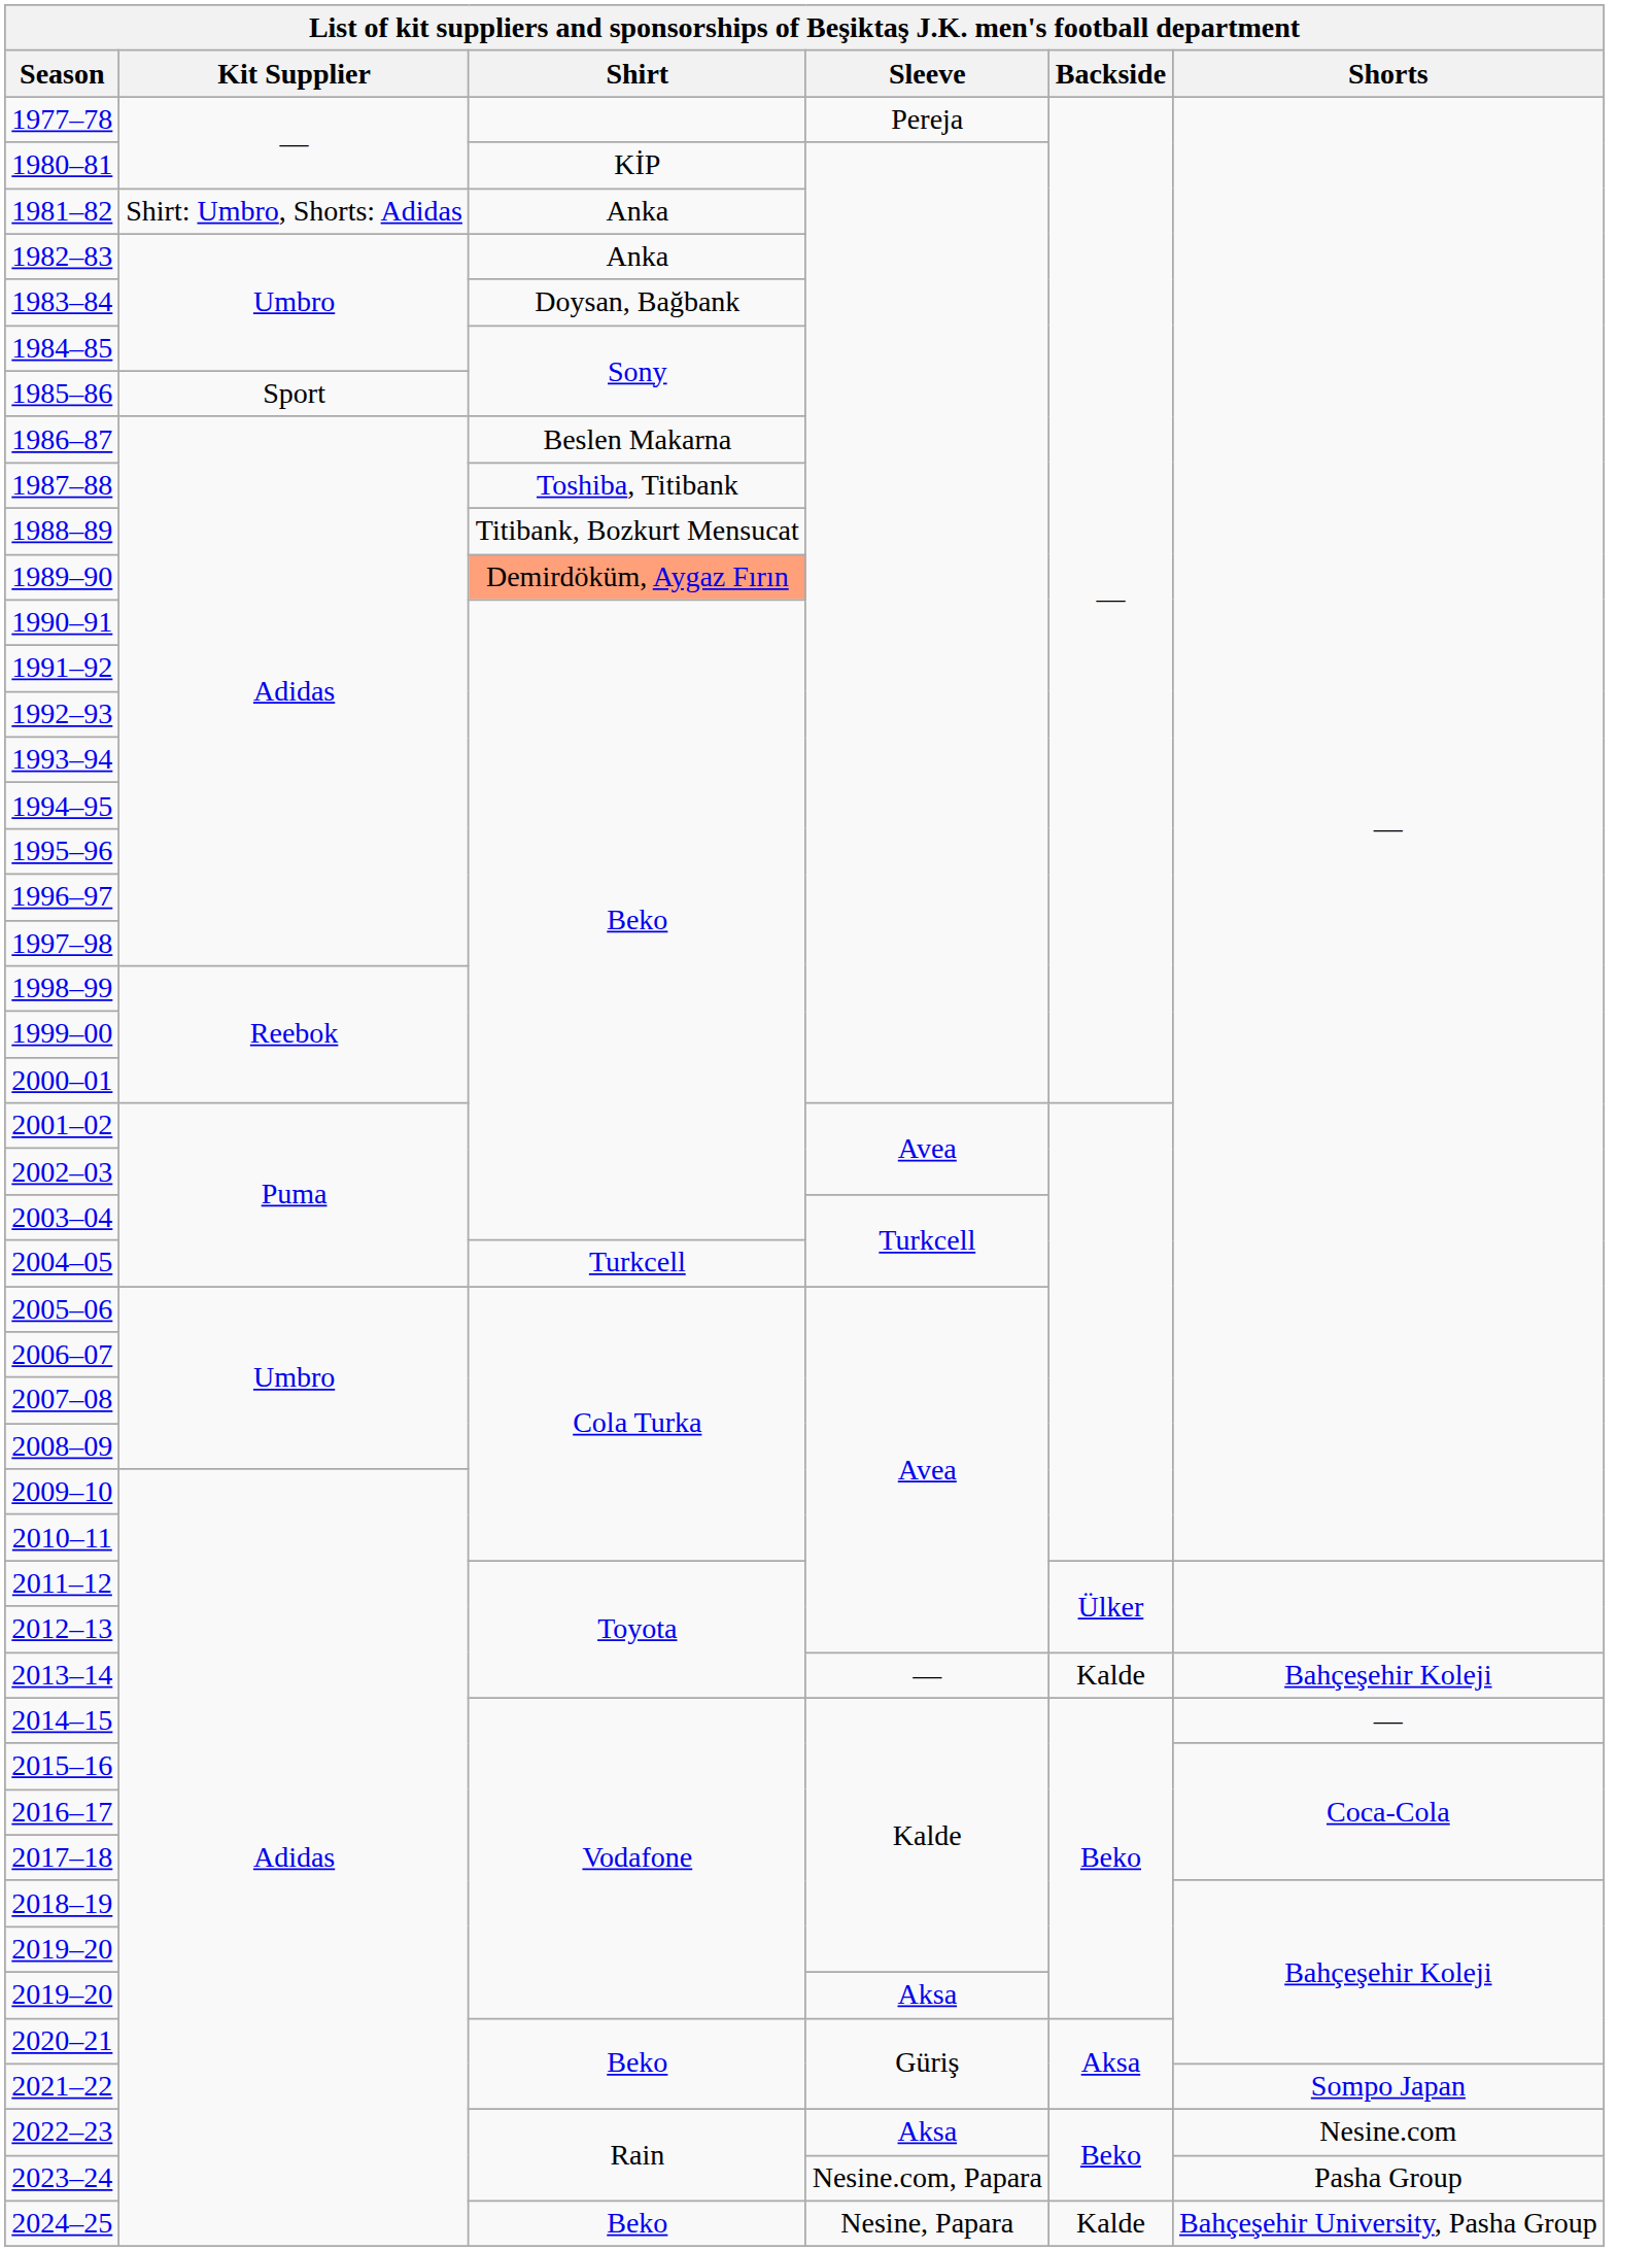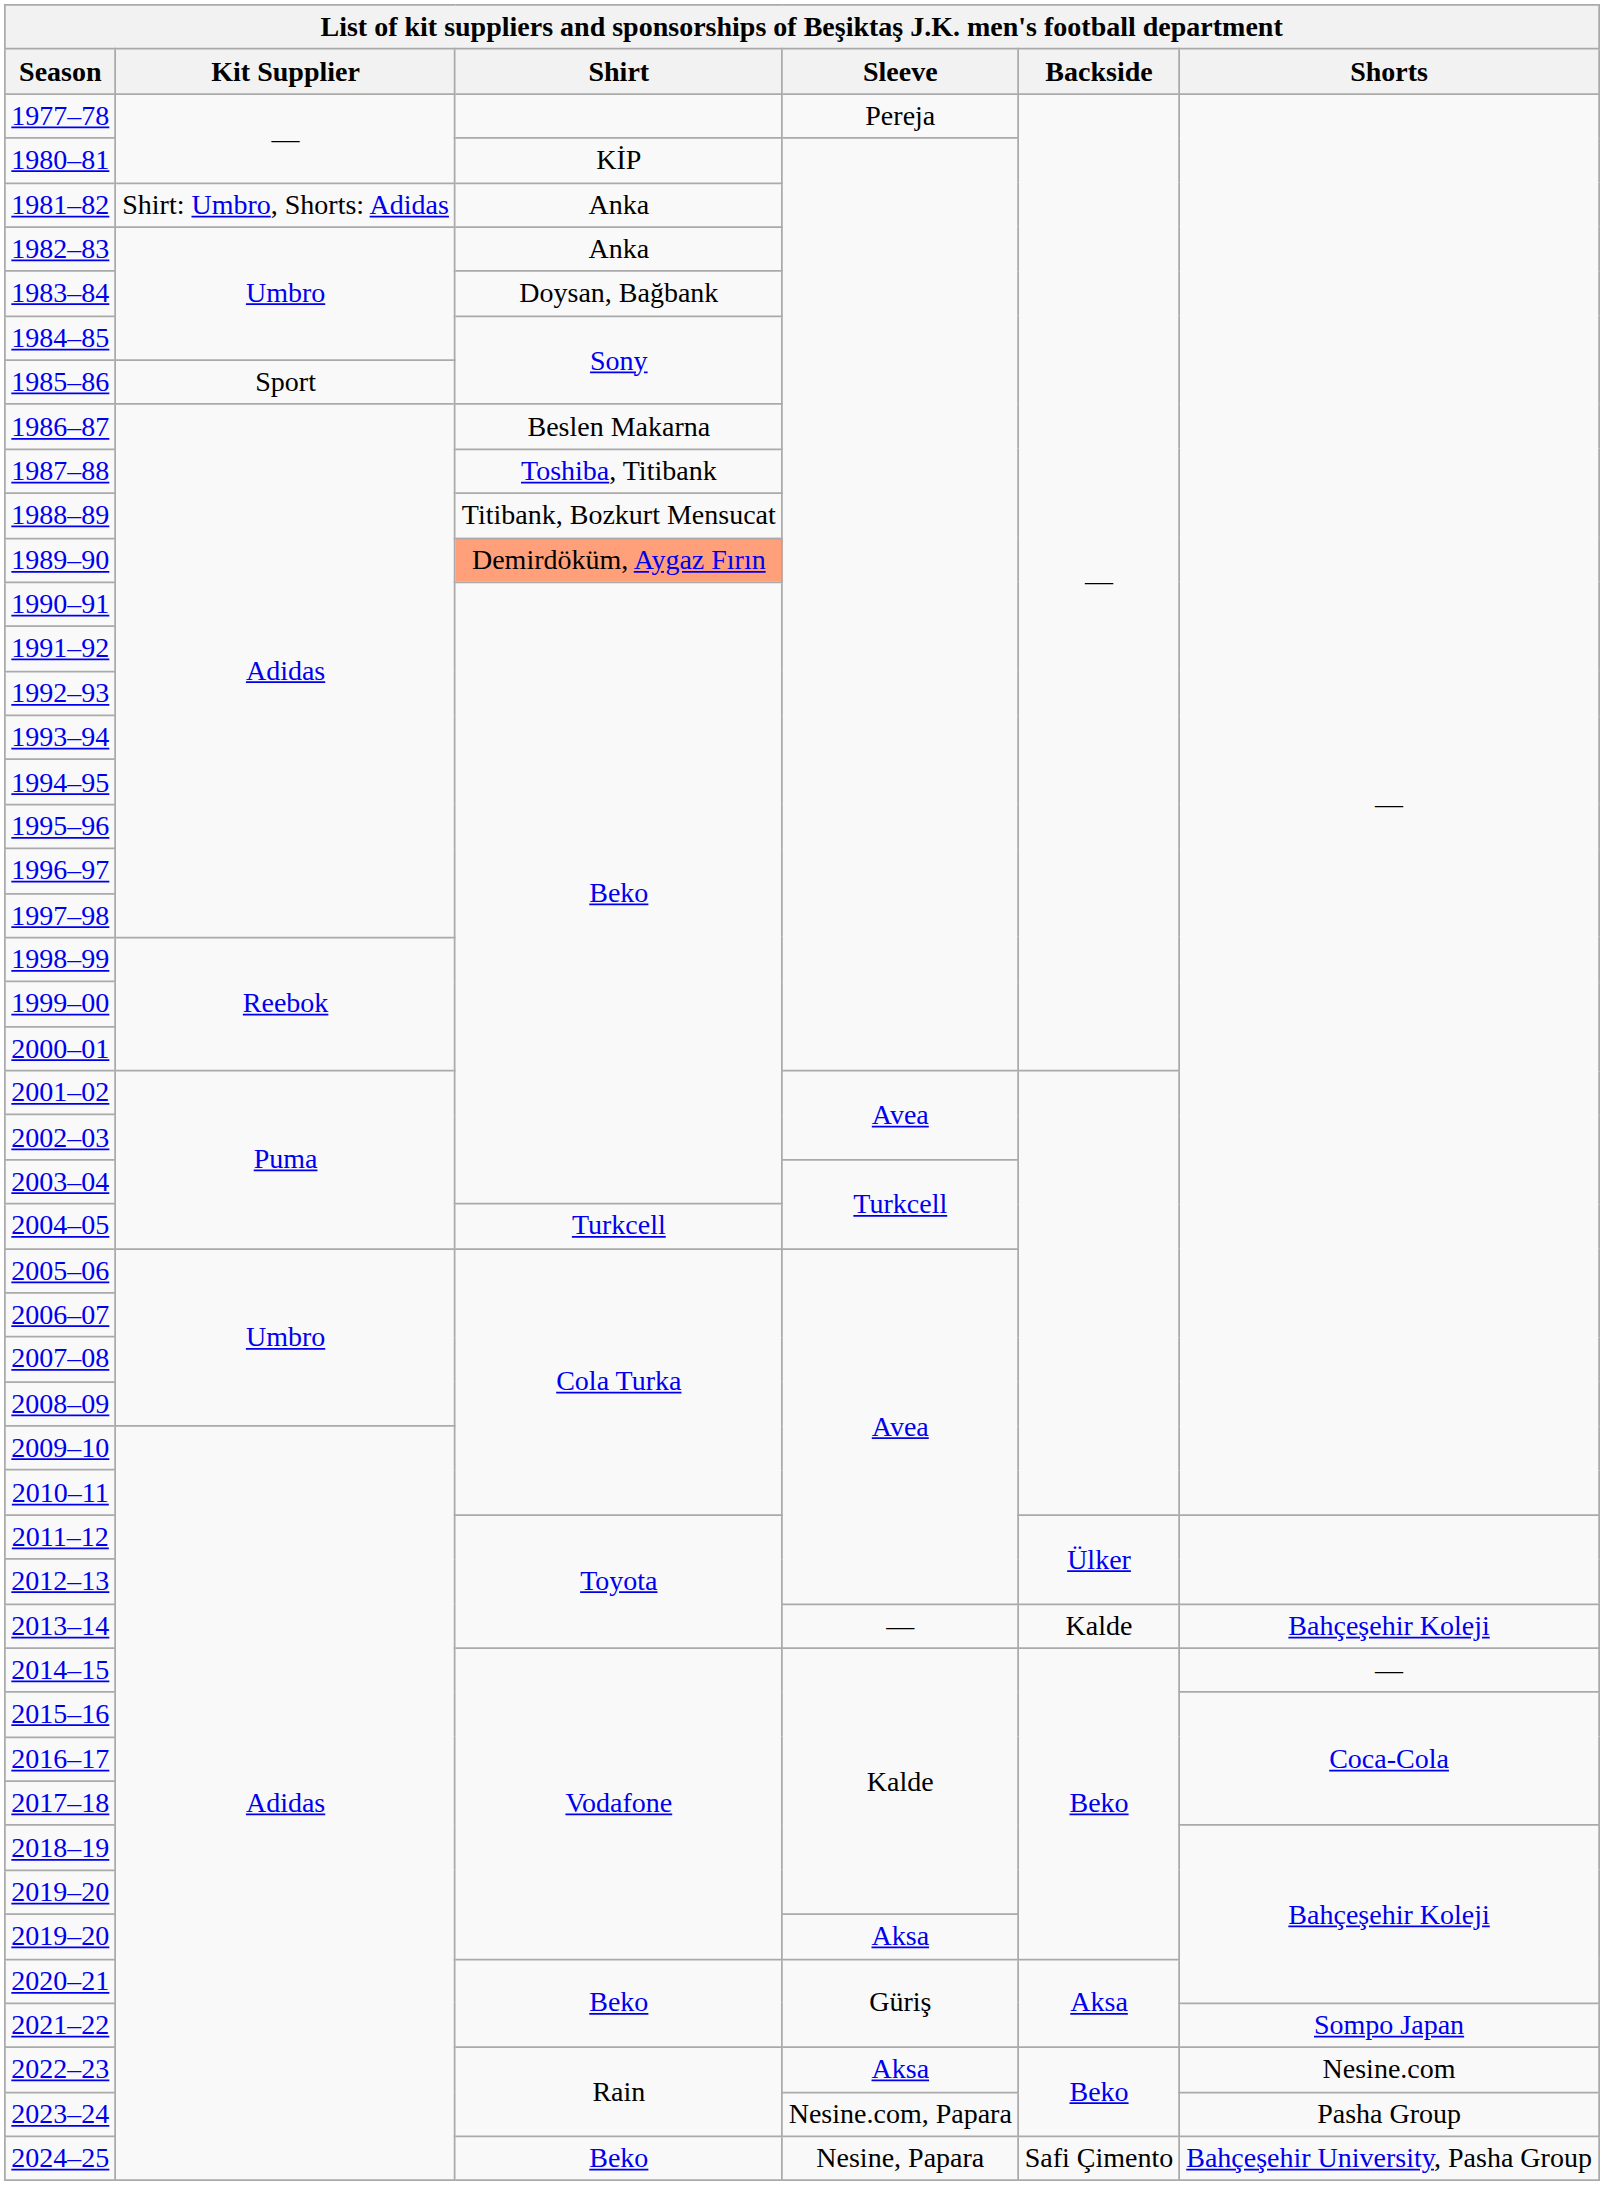 <table class="wikitable" style="text-align: center;">
 <tr>
 <th colspan="7">List of kit suppliers and sponsorships of Beşiktaş J.K. men's football department</th>
 </tr>
 <tr>
 <th>Season</th>
 <th>Kit Supplier</th>
 <th>Shirt</th>
 <th>Sleeve</th>
 <th>Backside</th>
 <th>Shorts</th>
 </tr>
 <tr>
 <td><a href='#'>1977–78</a></td>
 <td rowspan=2>—</td>
 <td></td>
 <td>Pereja</td>
 <td rowspan=22>—</td>
 <td rowspan=32>—</td>
 </tr>
 <tr>
 <td><a href='#'>1980–81</a></td>
 <td>KİP</td>
 </tr>
 <tr>
 <td><a href='#'>1981–82</a></td>
 <td>Shirt: <a href='#'>Umbro</a>, Shorts: <a href='#'>Adidas</a></td>
 <td>Anka</td>
 </tr>
 <tr>
 <td><a href='#'>1982–83</a></td>
 <td rowspan=3><a href='#'>Umbro</a></td>
 <td>Anka</td>
 </tr>
 <tr>
 <td><a href='#'>1983–84</a></td>
 <td>Doysan, Bağbank</td>
 </tr>
 <tr>
 <td><a href='#'>1984–85</a></td>
 <td rowspan=2><a href='#'>Sony</a></td>
 </tr>
 <tr>
 <td><a href='#'>1985–86</a></td>
 <td>Sport</td>
 </tr>
 <tr>
 <td><a href='#'>1986–87</a></td>
 <td rowspan=12><a href='#'>Adidas</a></td>
 <td>Beslen Makarna</td>
 </tr>
 <tr>
 <td><a href='#'>1987–88</a></td>
 <td><a href='#'>Toshiba</a>, Titibank</td>
 </tr>
 <tr>
 <td><a href='#'>1988–89</a></td>
 <td>Titibank, Bozkurt Mensucat</td>
 </tr>
 <tr>
 <td><a href='#'>1989–90</a></td>
 <td style="background: lightsalmon;">Demirdöküm, <a href='#'>Aygaz Fırın</a></td>
 </tr>
 <tr>
 <td><a href='#'>1990–91</a></td>
 <td rowspan=14><a href='#'>Beko</a></td>
 </tr>
 <tr>
 <td><a href='#'>1991–92</a></td>
 </tr>
 <tr>
 <td><a href='#'>1992–93</a></td>
 </tr>
 <tr>
 <td><a href='#'>1993–94</a></td>
 </tr>
 <tr>
 <td><a href='#'>1994–95</a></td>
 </tr>
 <tr>
 <td><a href='#'>1995–96</a></td>
 </tr>
 <tr>
 <td><a href='#'>1996–97</a></td>
 </tr>
 <tr>
 <td><a href='#'>1997–98</a></td>
 </tr>
 <tr>
 <td><a href='#'>1998–99</a></td>
 <td rowspan=3><a href='#'>Reebok</a></td>
 </tr>
 <tr>
 <td><a href='#'>1999–00</a></td>
 </tr>
 <tr>
 <td><a href='#'>2000–01</a></td>
 </tr>
 <tr>
 <td><a href='#'>2001–02</a></td>
 <td rowspan=4><a href='#'>Puma</a></td>
 <td rowspan=2><a href='#'>Avea</a></td>
 </tr>
 <tr>
 <td><a href='#'>2002–03</a></td>
 </tr>
 <tr>
 <td><a href='#'>2003–04</a></td>
 <td rowspan=2><a href='#'>Turkcell</a></td>
 </tr>
 <tr>
 <td><a href='#'>2004–05</a></td>
 <td><a href='#'>Turkcell</a></td>
 </tr>
 <tr>
 <td><a href='#'>2005–06</a></td>
 <td rowspan=4><a href='#'>Umbro</a></td>
 <td rowspan=6><a href='#'>Cola Turka</a></td>
 <td rowspan=8><a href='#'>Avea</a></td>
 </tr>
 <tr>
 <td><a href='#'>2006–07</a></td>
 </tr>
 <tr>
 <td><a href='#'>2007–08</a></td>
 </tr>
 <tr>
 <td><a href='#'>2008–09</a></td>
 </tr>
 <tr>
 <td><a href='#'>2009–10</a></td>
 <td rowspan="17"><a href='#'>Adidas</a></td>
 </tr>
 <tr>
 <td><a href='#'>2010–11</a></td>
 </tr>
 <tr>
 <td><a href='#'>2011–12</a></td>
 <td rowspan=3><a href='#'>Toyota</a></td>
 <td rowspan=2><a href='#'>Ülker</a></td>
 </tr>
 <tr>
 <td><a href='#'>2012–13</a></td>
 </tr>
 <tr>
 <td><a href='#'>2013–14</a></td>
 <td>—</td>
 <td>Kalde</td>
 <td><a href='#'>Bahçeşehir Koleji</a></td>
 </tr>
 <tr>
 <td><a href='#'>2014–15</a></td>
 <td rowspan="7"><a href='#'>Vodafone</a></td>
 <td rowspan="6">Kalde</td>
 <td rowspan="7"><a href='#'>Beko</a></td>
 <td>—</td>
 </tr>
 <tr>
 <td><a href='#'>2015–16</a></td>
 <td rowspan="3"><a href='#'>Coca-Cola</a></td>
 </tr>
 <tr>
 <td><a href='#'>2016–17</a></td>
 </tr>
 <tr>
 <td><a href='#'>2017–18</a></td>
 </tr>
 <tr>
 <td><a href='#'>2018–19</a></td>
 <td rowspan="4"><a href='#'>Bahçeşehir Koleji</a></td>
 </tr>
 <tr>
 <td><a href='#'>2019–20</a></td>
 </tr>
 <tr>
 <td><a href='#'>2019–20</a></td>
 <td rowspan="1"><a href='#'>Aksa</a></td>
 </tr>
 <tr>
 <td><a href='#'>2020–21</a></td>
 <td rowspan="2"><a href='#'>Beko</a></td>
 <td rowspan="2">Güriş</td>
 <td rowspan="2"><a href='#'>Aksa</a></td>
 </tr>
 <tr>
 <td><a href='#'>2021–22</a></td>
 <td><a href='#'>Sompo Japan</a></td>
 </tr>
 <tr>
 <td><a href='#'>2022–23</a></td>
 <td rowspan="2">Rain</td>
 <td rowspan="1"><a href='#'>Aksa</a></td>
 <td rowspan="2"><a href='#'>Beko</a></td>
 <td rowspan="1">Nesine.com</td>
 </tr>
 <tr>
 <td><a href='#'>2023–24</a></td>
 <td rowspan="1">Nesine.com, Papara</td>
 <td rowspan="1">Pasha Group</td>
 </tr>
 <tr>
 <td><a href='#'>2024–25</a></td>
 <td rowspan="1"><a href='#'>Beko</a></td>
 <td rowspan="1">Nesine, Papara</td>
-<td>Kalde</td>
+<td>Safi Çimento</td>
 <td rowspan="1"><a href='#'>Bahçeşehir University</a>, Pasha Group</td>
 </tr>
 </table>
